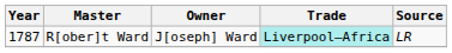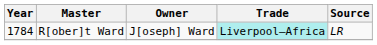 <table class=" wikitable">
 <tr>
 <th>Year</th>
 <th>Master</th>
 <th>Owner</th>
 <th>Trade</th>
 <th>Source</th>
 </tr>
 <tr>
-<td>1787</td>
+<td>1784</td>
 <td>R[ober]t Ward</td>
 <td>J[oseph] Ward</td>
 <td style="background: paleturquoise;">Liverpool–Africa</td>
 <td><em>LR</em></td>
 </tr>
 <tr>
 </tr>
 </table>
